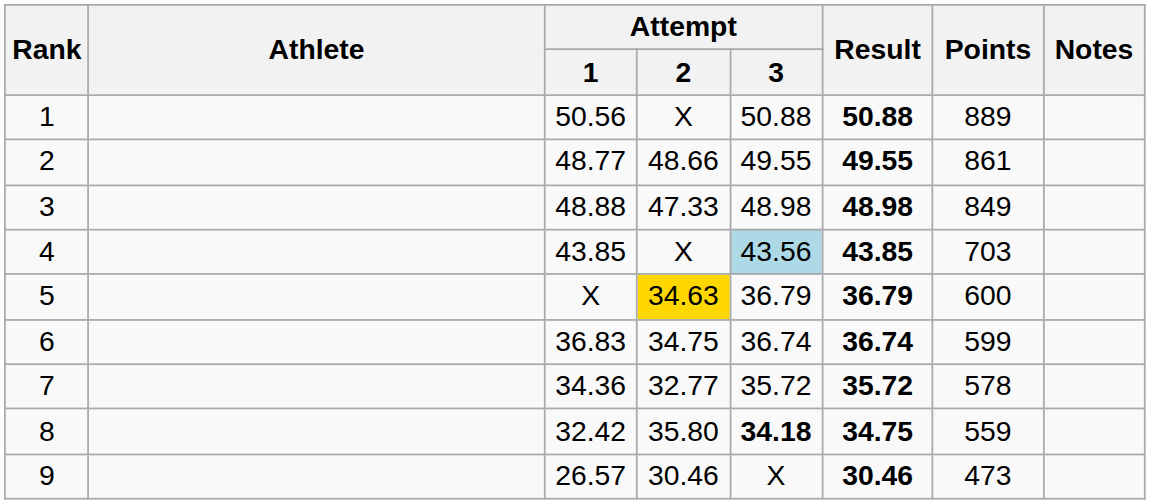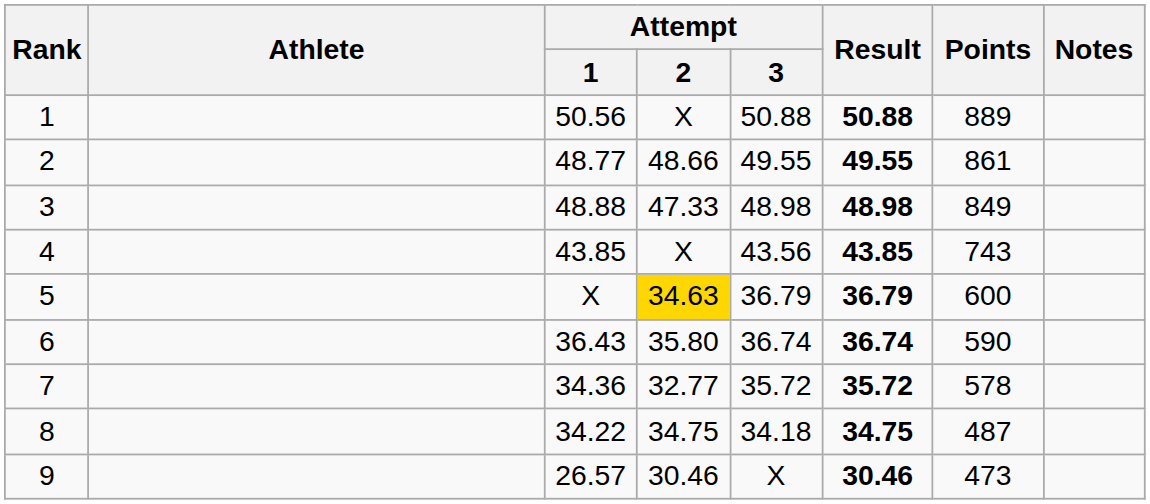 <table class="wikitable" style="text-align:center">
 <tr>
 <th rowspan=2 width=40>Rank</th>
 <th rowspan=2 width=250>Athlete</th>
 <th colspan=3>Attempt</th>
 <th rowspan=2 width=55>Result</th>
 <th rowspan=2 width=55>Points</th>
 <th rowspan=2 width=50>Notes</th>
 </tr>
 <tr>
 <th width=45>1</th>
 <th width=45>2</th>
 <th width=45>3</th>
 </tr>
 <tr>
 <td>1</td>
 <td align=left></td>
 <td>50.56</td>
 <td>X</td>
 <td>50.88</td>
 <td><strong>50.88</strong></td>
 <td>889</td>
 <td></td>
 </tr>
 <tr>
 <td>2</td>
 <td align=left></td>
 <td>48.77</td>
 <td>48.66</td>
 <td>49.55</td>
 <td><strong>49.55</strong></td>
 <td>861</td>
 <td></td>
 </tr>
 <tr>
 <td>3</td>
 <td align=left></td>
 <td>48.88</td>
 <td>47.33</td>
 <td>48.98</td>
 <td><strong>48.98</strong></td>
 <td>849</td>
 <td></td>
 </tr>
 <tr>
 <td>4</td>
 <td align=left></td>
 <td>43.85</td>
 <td>X</td>
-<td style="background: lightblue;">43.56</td>
+<td>43.56</td>
 <td><strong>43.85</strong></td>
-<td>703</td>
+<td>743</td>
 <td></td>
 </tr>
 <tr>
 <td>5</td>
 <td align=left></td>
 <td>X</td>
 <td style="background: gold;">34.63</td>
 <td>36.79</td>
 <td><strong>36.79</strong></td>
 <td>600</td>
 <td></td>
 </tr>
 <tr>
 <td>6</td>
 <td align=left></td>
-<td>36.83</td>
-<td>34.75</td>
+<td>36.43</td>
+<td>35.80</td>
 <td>36.74</td>
 <td><strong>36.74</strong></td>
-<td>599</td>
+<td>590</td>
 <td></td>
 </tr>
 <tr>
 <td>7</td>
 <td align=left></td>
 <td>34.36</td>
 <td>32.77</td>
 <td>35.72</td>
 <td><strong>35.72</strong></td>
 <td>578</td>
 <td></td>
 </tr>
 <tr>
 <td>8</td>
 <td align=left></td>
-<td>32.42</td>
-<td>35.80</td>
-<td><strong>34.18</strong></td>
+<td>34.22</td>
+<td>34.75</td>
+<td>34.18</td>
 <td><strong>34.75</strong></td>
-<td>559</td>
+<td>487</td>
 <td></td>
 </tr>
 <tr>
 <td>9</td>
 <td align=left></td>
 <td>26.57</td>
 <td>30.46</td>
 <td>X</td>
 <td><strong>30.46</strong></td>
 <td>473</td>
 <td></td>
 </tr>
 </table>
